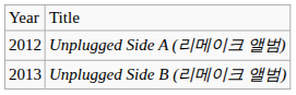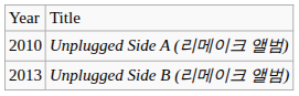 <table class="wikitable">
 <tr>
 <td>Year</td>
 <td>Title</td>
 </tr>
 <tr>
-<td>2012</td>
+<td>2010</td>
 <td><em>Unplugged Side A (리메이크 앨범)</em></td>
 </tr>
 <tr>
 <td>2013</td>
 <td><em>Unplugged Side B (리메이크 앨범)</em></td>
 </tr>
 </table>
